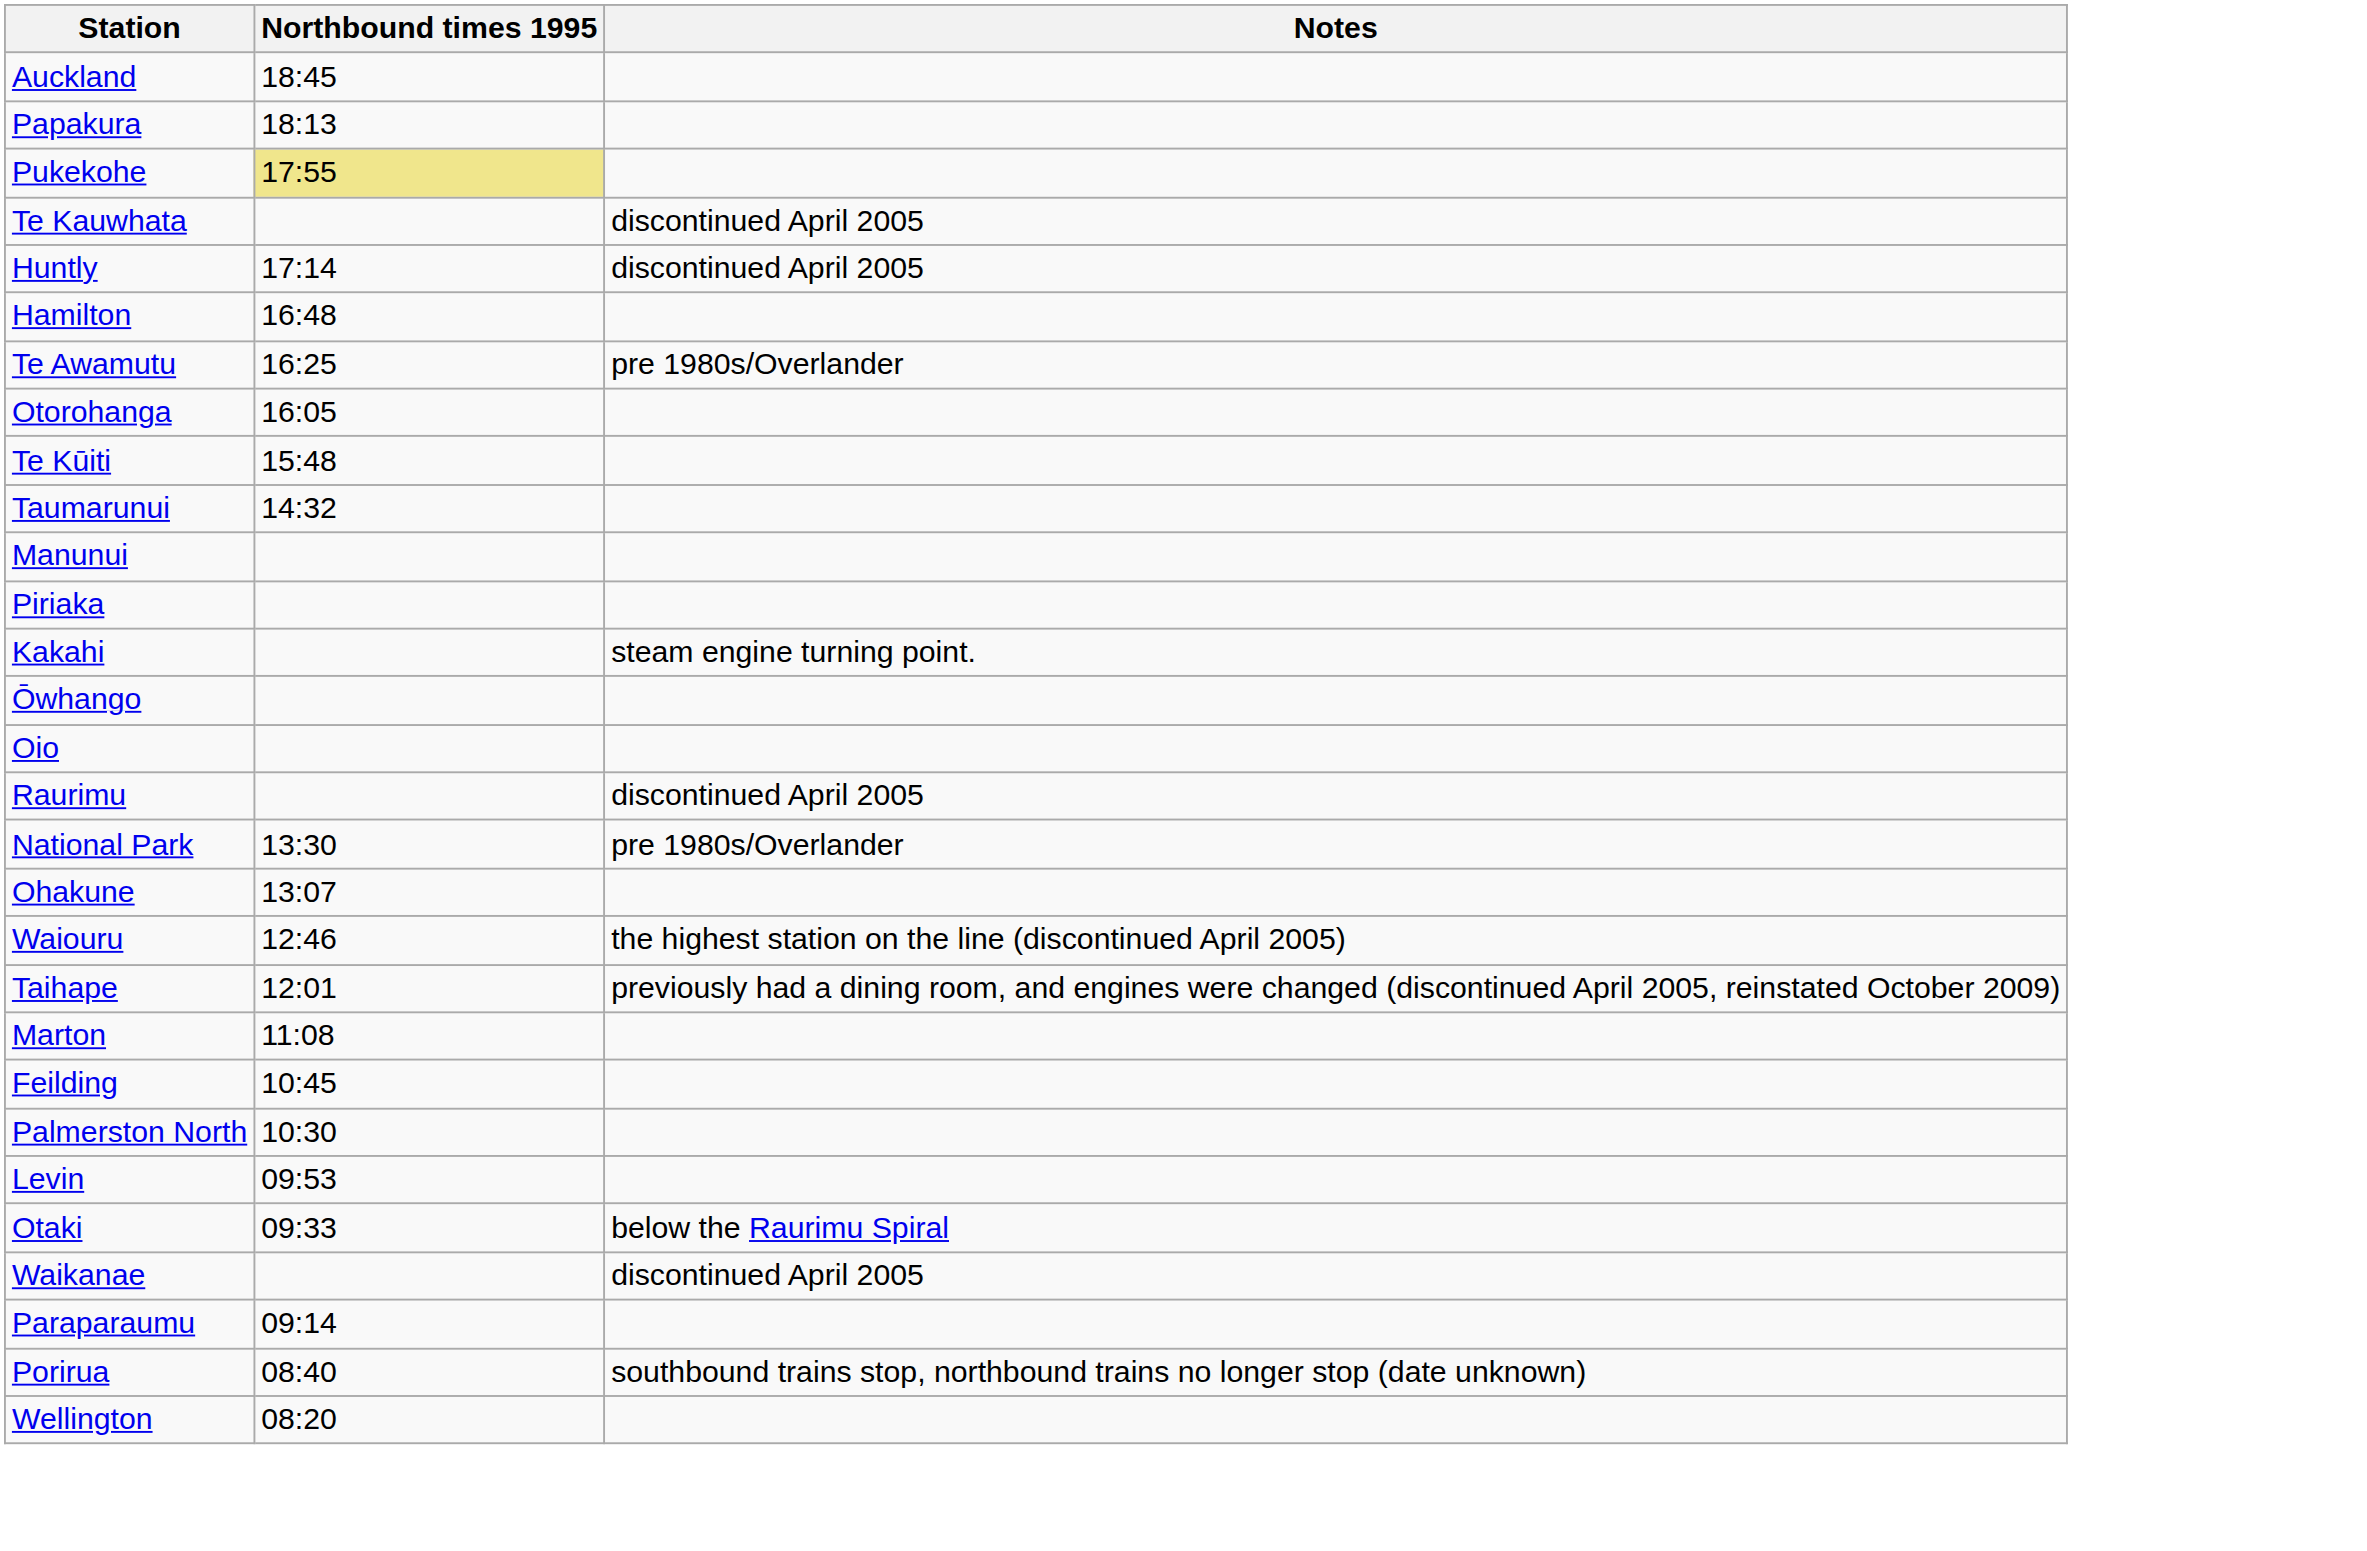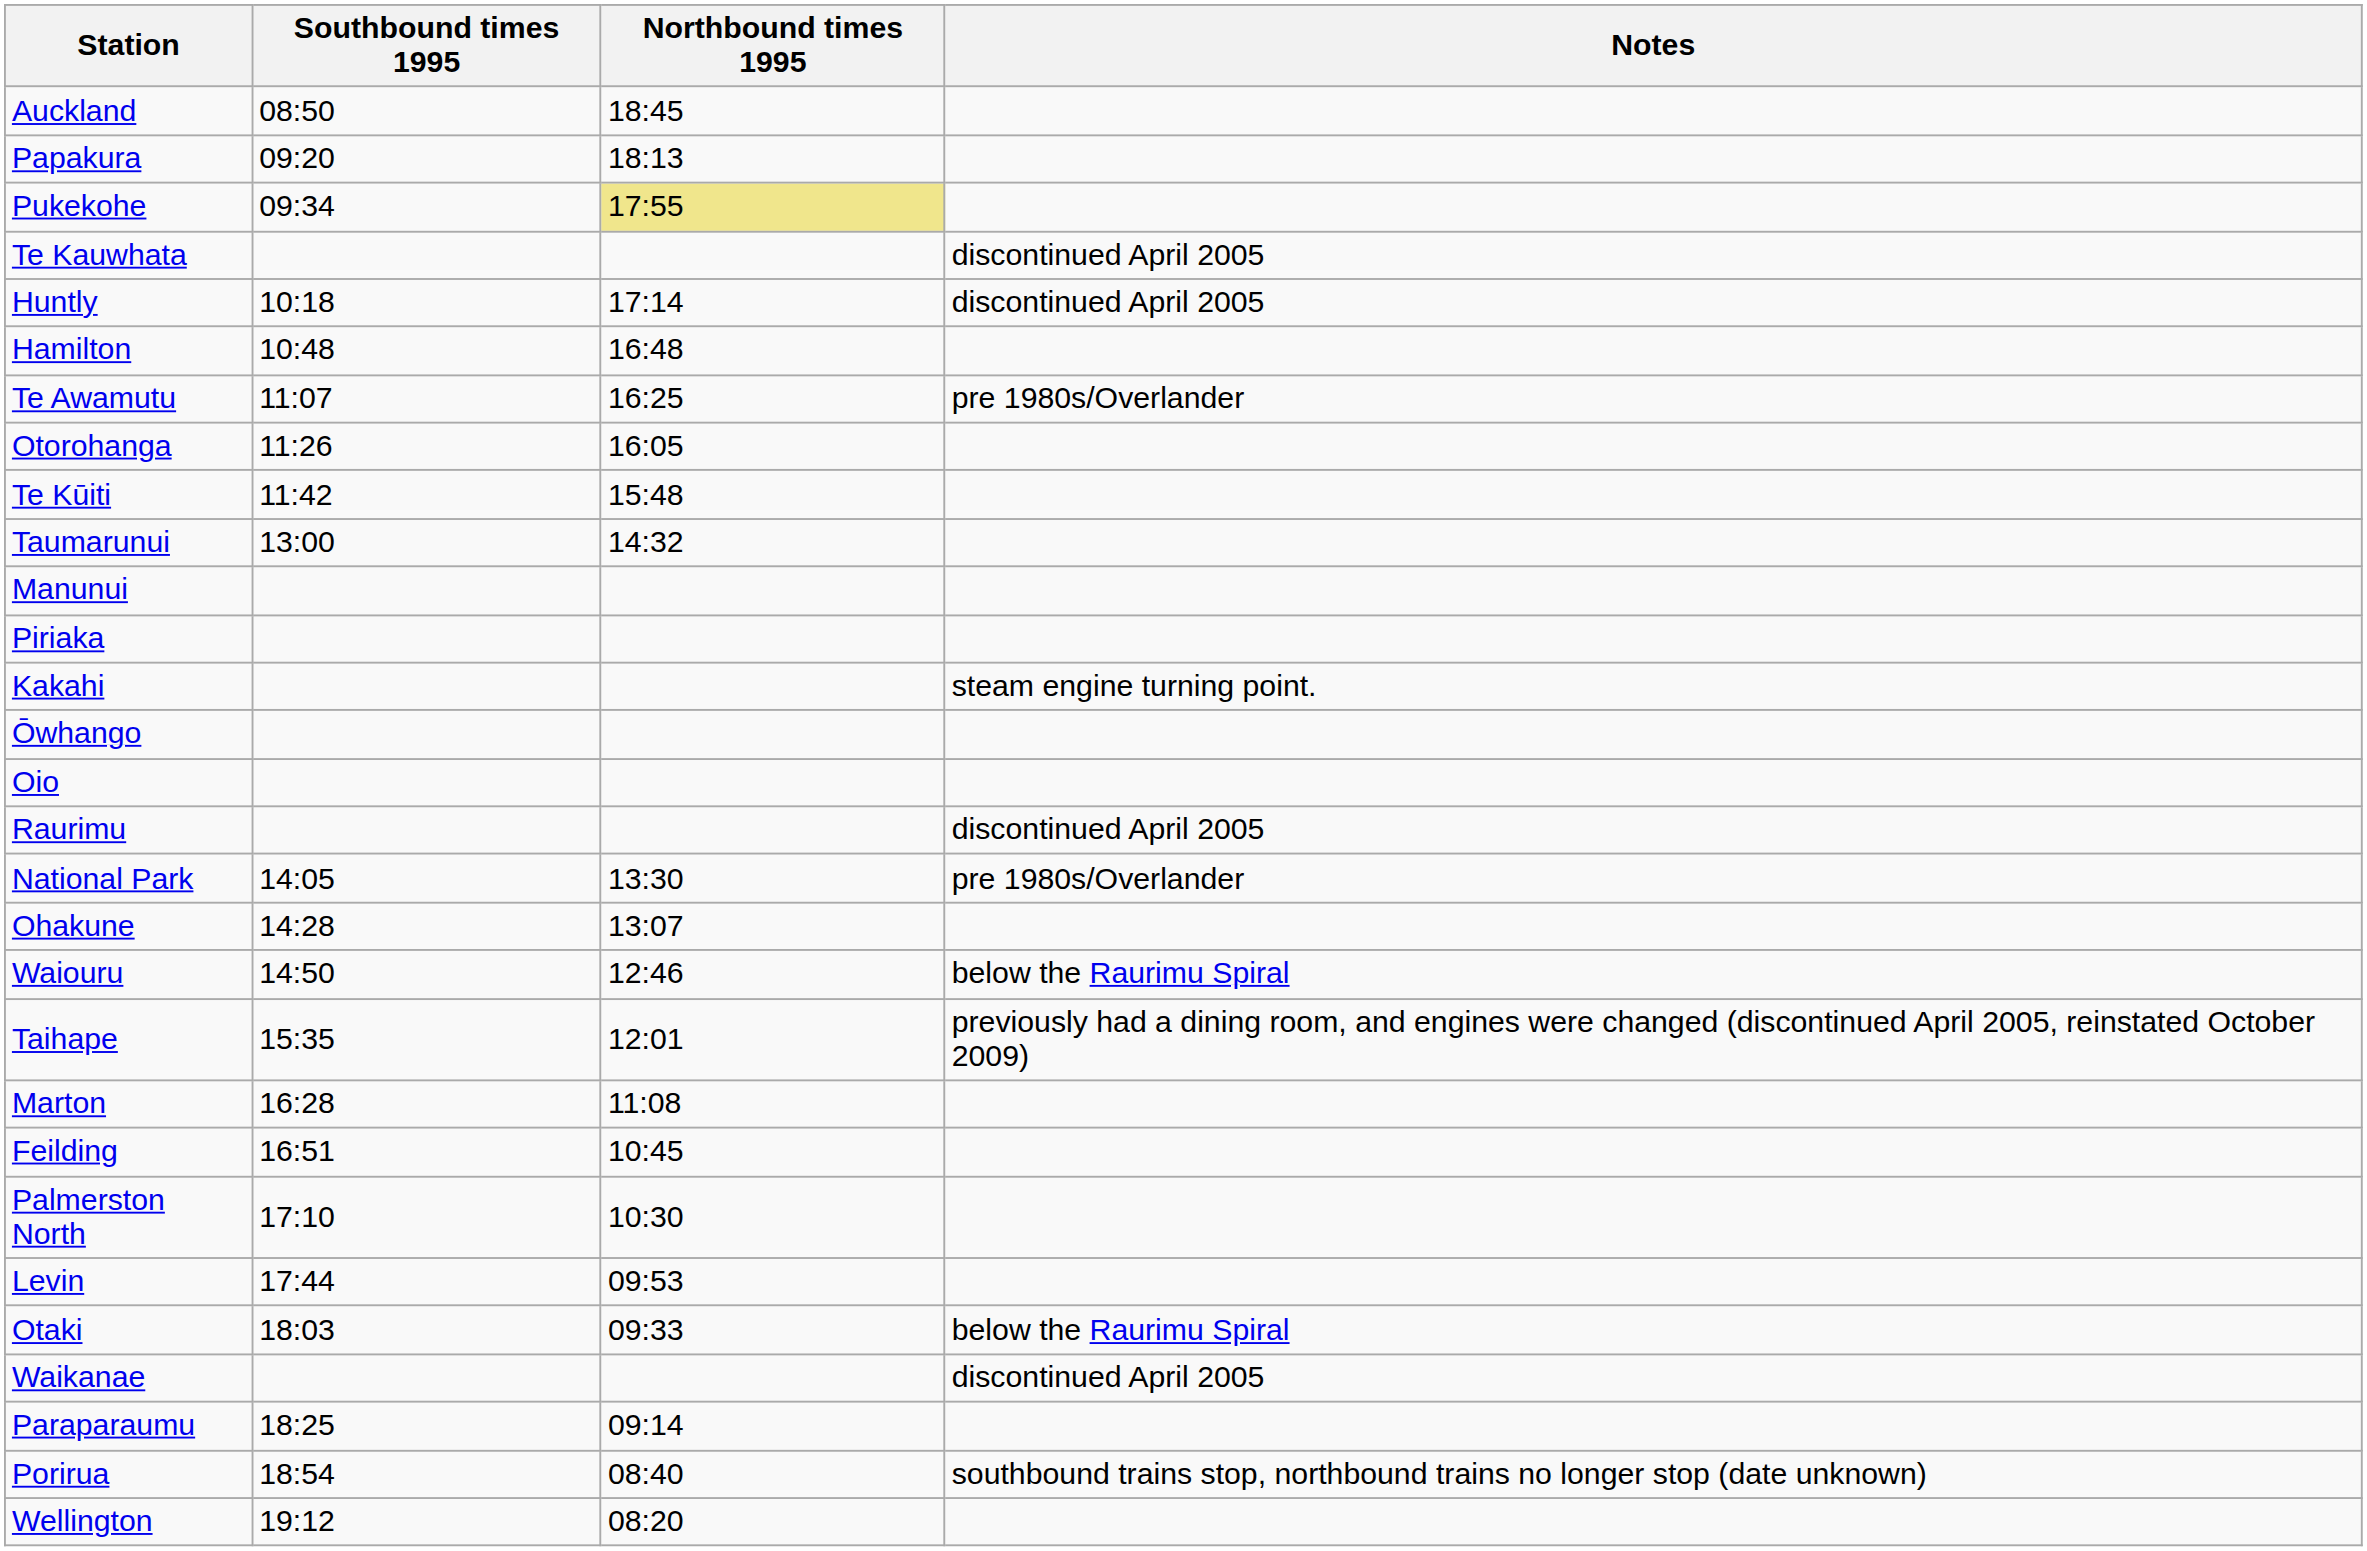 <table class="wikitable">
 <tr>
 <th>Station</th>
+<th>Southbound times 1995</th>
 <th>Northbound times 1995</th>
 <th>Notes</th>
 </tr>
 <tr>
 <td><a href='#'>Auckland</a></td>
+<td>08:50</td>
 <td>18:45</td>
 <td></td>
 </tr>
 <tr>
 <td><a href='#'>Papakura</a></td>
+<td>09:20</td>
 <td>18:13</td>
 <td></td>
 </tr>
 <tr>
 <td><a href='#'>Pukekohe</a></td>
+<td>09:34</td>
 <td style="background: khaki;">17:55</td>
 <td></td>
 </tr>
 <tr>
 <td><a href='#'>Te Kauwhata</a></td>
 <td></td>
+<td></td>
 <td>discontinued April 2005</td>
 </tr>
 <tr>
 <td><a href='#'>Huntly</a></td>
+<td>10:18</td>
 <td>17:14</td>
 <td>discontinued April 2005</td>
 </tr>
 <tr>
 <td><a href='#'>Hamilton</a></td>
+<td>10:48</td>
 <td>16:48</td>
 <td></td>
 </tr>
 <tr>
 <td><a href='#'>Te Awamutu</a></td>
+<td>11:07</td>
 <td>16:25</td>
 <td>pre 1980s/Overlander</td>
 </tr>
 <tr>
 <td><a href='#'>Otorohanga</a></td>
+<td>11:26</td>
 <td>16:05</td>
 <td></td>
 </tr>
 <tr>
 <td><a href='#'>Te Kūiti</a></td>
+<td>11:42</td>
 <td>15:48</td>
 <td></td>
 </tr>
 <tr>
 <td><a href='#'>Taumarunui</a></td>
+<td>13:00</td>
 <td>14:32</td>
 <td></td>
 </tr>
 <tr>
 <td><a href='#'>Manunui</a></td>
 <td></td>
 <td></td>
+<td></td>
 </tr>
 <tr>
 <td><a href='#'>Piriaka</a></td>
 <td></td>
 <td></td>
+<td></td>
 </tr>
 <tr>
 <td><a href='#'>Kakahi</a></td>
+<td></td>
 <td></td>
 <td>steam engine turning point.</td>
 </tr>
 <tr>
 <td><a href='#'>Ōwhango</a></td>
 <td></td>
 <td></td>
+<td></td>
 </tr>
 <tr>
 <td><a href='#'>Oio</a></td>
+<td></td>
 <td></td>
 <td></td>
 </tr>
 <tr>
 <td><a href='#'>Raurimu</a></td>
 <td></td>
+<td></td>
 <td>discontinued April 2005</td>
 </tr>
 <tr>
 <td><a href='#'>National Park</a></td>
+<td>14:05</td>
 <td>13:30</td>
 <td>pre 1980s/Overlander</td>
 </tr>
 <tr>
 <td><a href='#'>Ohakune</a></td>
+<td>14:28</td>
 <td>13:07</td>
 <td></td>
 </tr>
 <tr>
 <td><a href='#'>Waiouru</a></td>
+<td>14:50</td>
 <td>12:46</td>
-<td>the highest station on the line (discontinued April 2005)</td>
+<td>below the <a href='#'>Raurimu Spiral</a></td>
 </tr>
 <tr>
 <td><a href='#'>Taihape</a></td>
+<td>15:35</td>
 <td>12:01</td>
 <td>previously had a dining room, and engines were changed (discontinued April 2005, reinstated October 2009)</td>
 </tr>
 <tr>
 <td><a href='#'>Marton</a></td>
+<td>16:28</td>
 <td>11:08</td>
 <td></td>
 </tr>
 <tr>
 <td><a href='#'>Feilding</a></td>
+<td>16:51</td>
 <td>10:45</td>
 <td></td>
 </tr>
 <tr>
 <td><a href='#'>Palmerston North</a></td>
+<td>17:10</td>
 <td>10:30</td>
 <td></td>
 </tr>
 <tr>
 <td><a href='#'>Levin</a></td>
+<td>17:44</td>
 <td>09:53</td>
 <td></td>
 </tr>
 <tr>
 <td><a href='#'>Otaki</a></td>
+<td>18:03</td>
 <td>09:33</td>
 <td>below the <a href='#'>Raurimu Spiral</a></td>
 </tr>
 <tr>
 <td><a href='#'>Waikanae</a></td>
 <td></td>
+<td></td>
 <td>discontinued April 2005</td>
 </tr>
 <tr>
 <td><a href='#'>Paraparaumu</a></td>
+<td>18:25</td>
 <td>09:14</td>
 <td></td>
 </tr>
 <tr>
 <td><a href='#'>Porirua</a></td>
+<td>18:54</td>
 <td>08:40</td>
 <td>southbound trains stop, northbound trains no longer stop (date unknown)</td>
 </tr>
 <tr>
 <td><a href='#'>Wellington</a></td>
+<td>19:12</td>
 <td>08:20</td>
 <td></td>
 </tr>
 </table>
